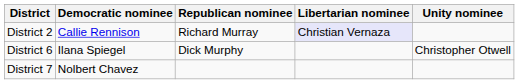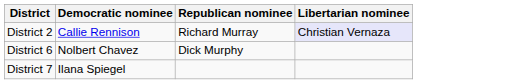 <table class="wikitable">
 <tr>
 <th>District</th>
 <th>Democratic nominee</th>
 <th>Republican nominee</th>
 <th>Libertarian nominee</th>
-<th>Unity nominee</th>
 </tr>
 <tr>
 <td>District 2</td>
 <td><a href='#'>Callie Rennison</a></td>
 <td>Richard Murray</td>
 <td style="background: lavender;">Christian Vernaza</td>
+</tr>
+<tr>
+<td>District 6</td>
+<td>Nolbert Chavez</td>
+<td>Dick Murphy</td>
 <td></td>
 </tr>
 <tr>
-<td>District 6</td>
+<td>District 7</td>
 <td>Ilana Spiegel</td>
-<td>Dick Murphy</td>
-<td></td>
-<td>Christopher Otwell</td>
-</tr>
-<tr>
-<td>District 7</td>
-<td>Nolbert Chavez</td>
-<td></td>
 <td></td>
 <td></td>
 </tr>
 </table>
